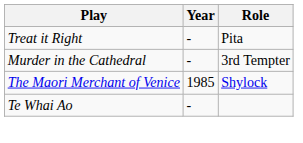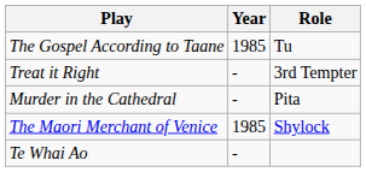 <table class="wikitable">
 <tr>
 <th>Play</th>
 <th>Year</th>
 <th>Role</th>
 </tr>
 <tr>
+<td><em>The Gospel According to Taane</em></td>
+<td>1985</td>
+<td>Tu</td>
+</tr>
+<tr>
 <td><em>Treat it Right</em></td>
 <td>-</td>
-<td>Pita</td>
+<td>3rd Tempter</td>
 </tr>
 <tr>
 <td><em>Murder in the Cathedral</em></td>
 <td>-</td>
-<td>3rd Tempter</td>
+<td>Pita</td>
 </tr>
 <tr>
 <td><em><a href='#'>The Maori Merchant of Venice</a></em></td>
 <td>1985</td>
 <td><a href='#'>Shylock</a></td>
 </tr>
 <tr>
 <td><em>Te Whai Ao</em></td>
 <td>-</td>
 <td></td>
 </tr>
 </table>
